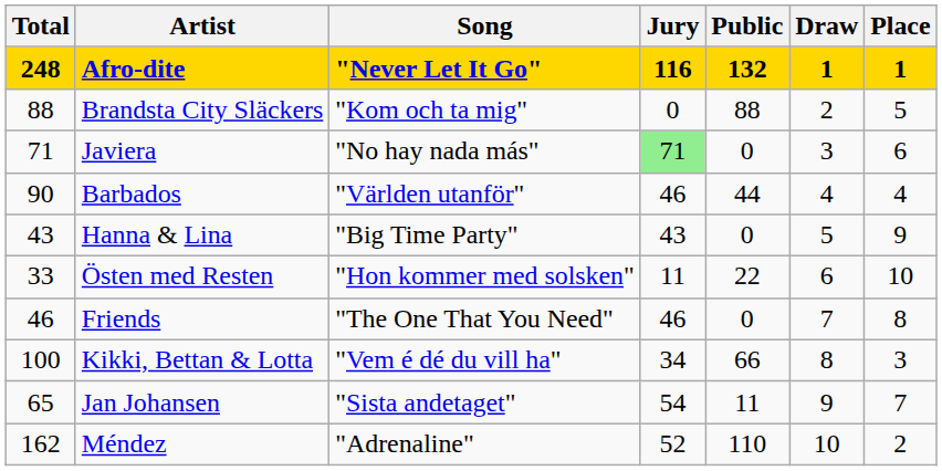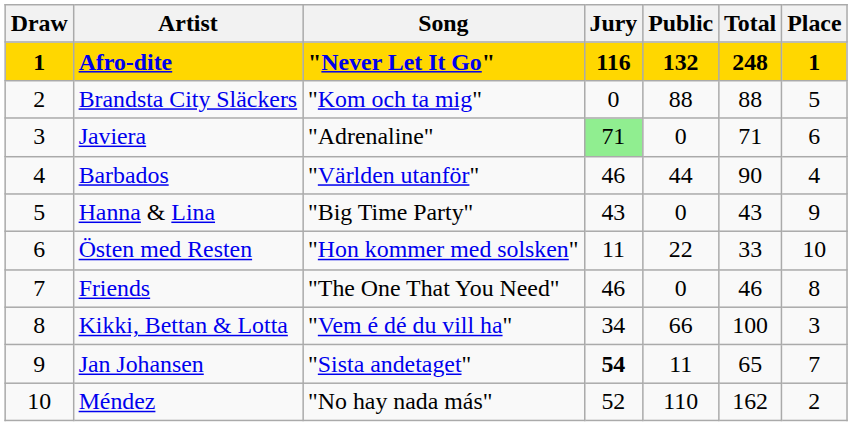 <table class="sortable wikitable" style="margin: 1em auto 1em auto; text-align:center;">
 <tr>
-<th>Total</th>
+<th>Draw</th>
 <th>Artist</th>
 <th>Song</th>
 <th>Jury</th>
 <th>Public</th>
-<th>Draw</th>
+<th>Total</th>
 <th>Place</th>
 </tr>
 <tr style="font-weight:bold;background:gold;">
-<td>248</td>
+<td>1</td>
 <td align="left"><a href='#'>Afro-dite</a></td>
 <td align="left">"<a href='#'>Never Let It Go</a>"</td>
 <td>116</td>
 <td>132</td>
-<td>1</td>
+<td>248</td>
 <td>1</td>
 </tr>
 <tr>
-<td>88</td>
+<td>2</td>
 <td align="left"><a href='#'>Brandsta City Släckers</a></td>
 <td align="left">"<a href='#'>Kom och ta mig</a>"</td>
 <td>0</td>
 <td>88</td>
-<td>2</td>
+<td>88</td>
 <td>5</td>
 </tr>
 <tr>
-<td>71</td>
+<td>3</td>
 <td align="left"><a href='#'>Javiera</a></td>
-<td align="left">"No hay nada más"</td>
+<td align="left">"Adrenaline"</td>
 <td style="background: lightgreen;">71</td>
 <td>0</td>
-<td>3</td>
+<td>71</td>
 <td>6</td>
 </tr>
 <tr>
-<td>90</td>
+<td>4</td>
 <td align="left"><a href='#'>Barbados</a></td>
 <td align="left">"<a href='#'>Världen utanför</a>"</td>
 <td>46</td>
 <td>44</td>
-<td>4</td>
+<td>90</td>
 <td>4</td>
 </tr>
 <tr>
-<td>43</td>
+<td>5</td>
 <td align="left"><a href='#'>Hanna</a> & <a href='#'>Lina</a></td>
 <td align="left">"Big Time Party"</td>
 <td>43</td>
 <td>0</td>
-<td>5</td>
+<td>43</td>
 <td>9</td>
 </tr>
 <tr>
-<td>33</td>
+<td>6</td>
 <td align="left"><a href='#'>Östen med Resten</a></td>
 <td align="left">"<a href='#'>Hon kommer med solsken</a>"</td>
 <td>11</td>
 <td>22</td>
-<td>6</td>
+<td>33</td>
 <td>10</td>
 </tr>
 <tr>
-<td>46</td>
+<td>7</td>
 <td align="left"><a href='#'>Friends</a></td>
 <td align="left">"The One That You Need"</td>
 <td>46</td>
 <td>0</td>
-<td>7</td>
+<td>46</td>
 <td>8</td>
 </tr>
 <tr>
-<td>100</td>
+<td>8</td>
 <td align="left"><a href='#'>Kikki, Bettan & Lotta</a></td>
 <td align="left">"<a href='#'>Vem é dé du vill ha</a>"</td>
 <td>34</td>
 <td>66</td>
-<td>8</td>
+<td>100</td>
 <td>3</td>
 </tr>
 <tr>
-<td>65</td>
+<td>9</td>
 <td align="left"><a href='#'>Jan Johansen</a></td>
 <td align="left">"<a href='#'>Sista andetaget</a>"</td>
-<td>54</td>
+<td><strong>54</strong></td>
 <td>11</td>
-<td>9</td>
+<td>65</td>
 <td>7</td>
 </tr>
 <tr>
-<td>162</td>
+<td>10</td>
 <td align="left"><a href='#'>Méndez</a></td>
-<td align="left">"Adrenaline"</td>
+<td align="left">"No hay nada más"</td>
 <td>52</td>
 <td>110</td>
-<td>10</td>
+<td>162</td>
 <td>2</td>
 </tr>
 </table>
